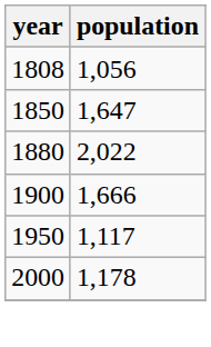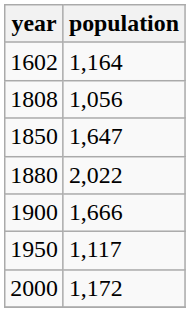 <table class="wikitable">
 <tr>
 <th>year</th>
 <th>population</th>
+</tr>
+<tr>
+<td>1602</td>
+<td>1,164</td>
 </tr>
 <tr>
 <td>1808</td>
 <td>1,056</td>
 </tr>
 <tr>
 <td>1850</td>
 <td>1,647</td>
 </tr>
 <tr>
 <td>1880</td>
 <td>2,022</td>
 </tr>
 <tr>
 <td>1900</td>
 <td>1,666</td>
 </tr>
 <tr>
 <td>1950</td>
 <td>1,117</td>
 </tr>
 <tr>
 <td>2000</td>
-<td>1,178</td>
+<td>1,172</td>
 </tr>
 <tr>
 </tr>
 </table>
